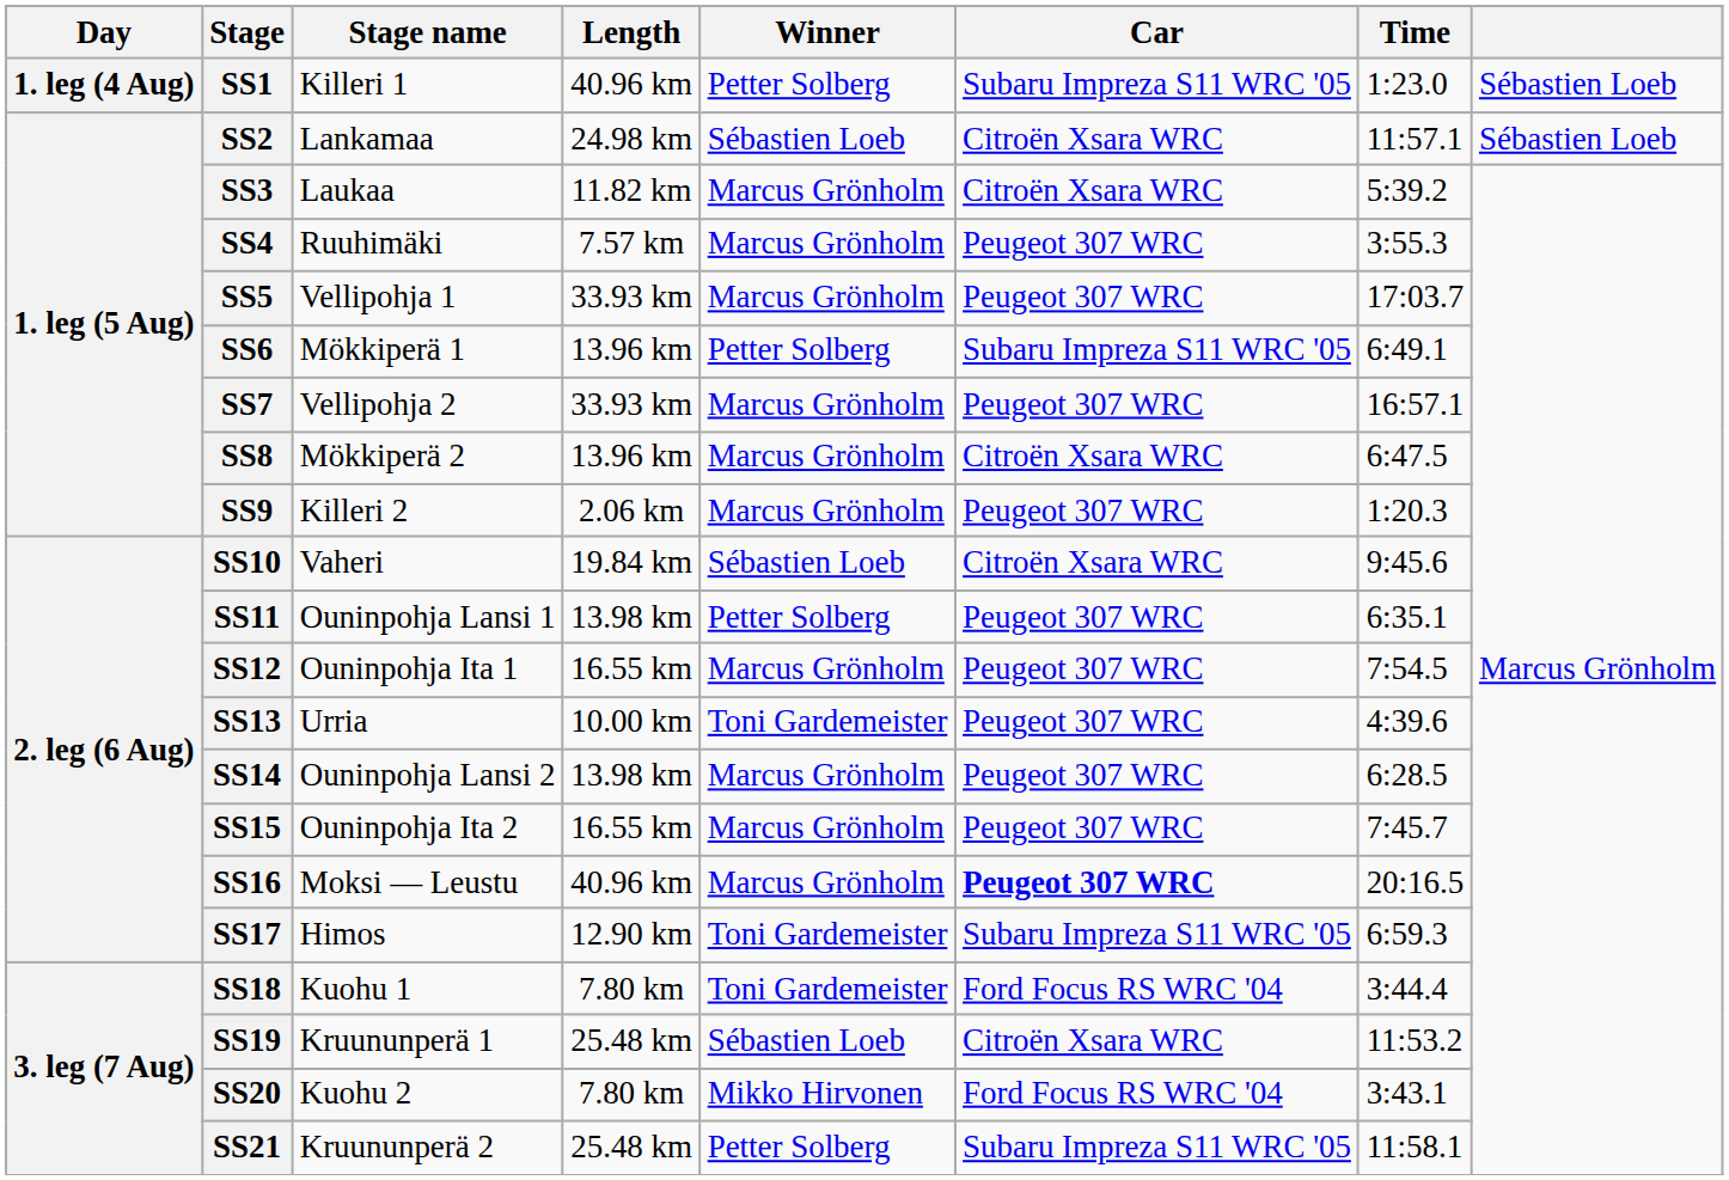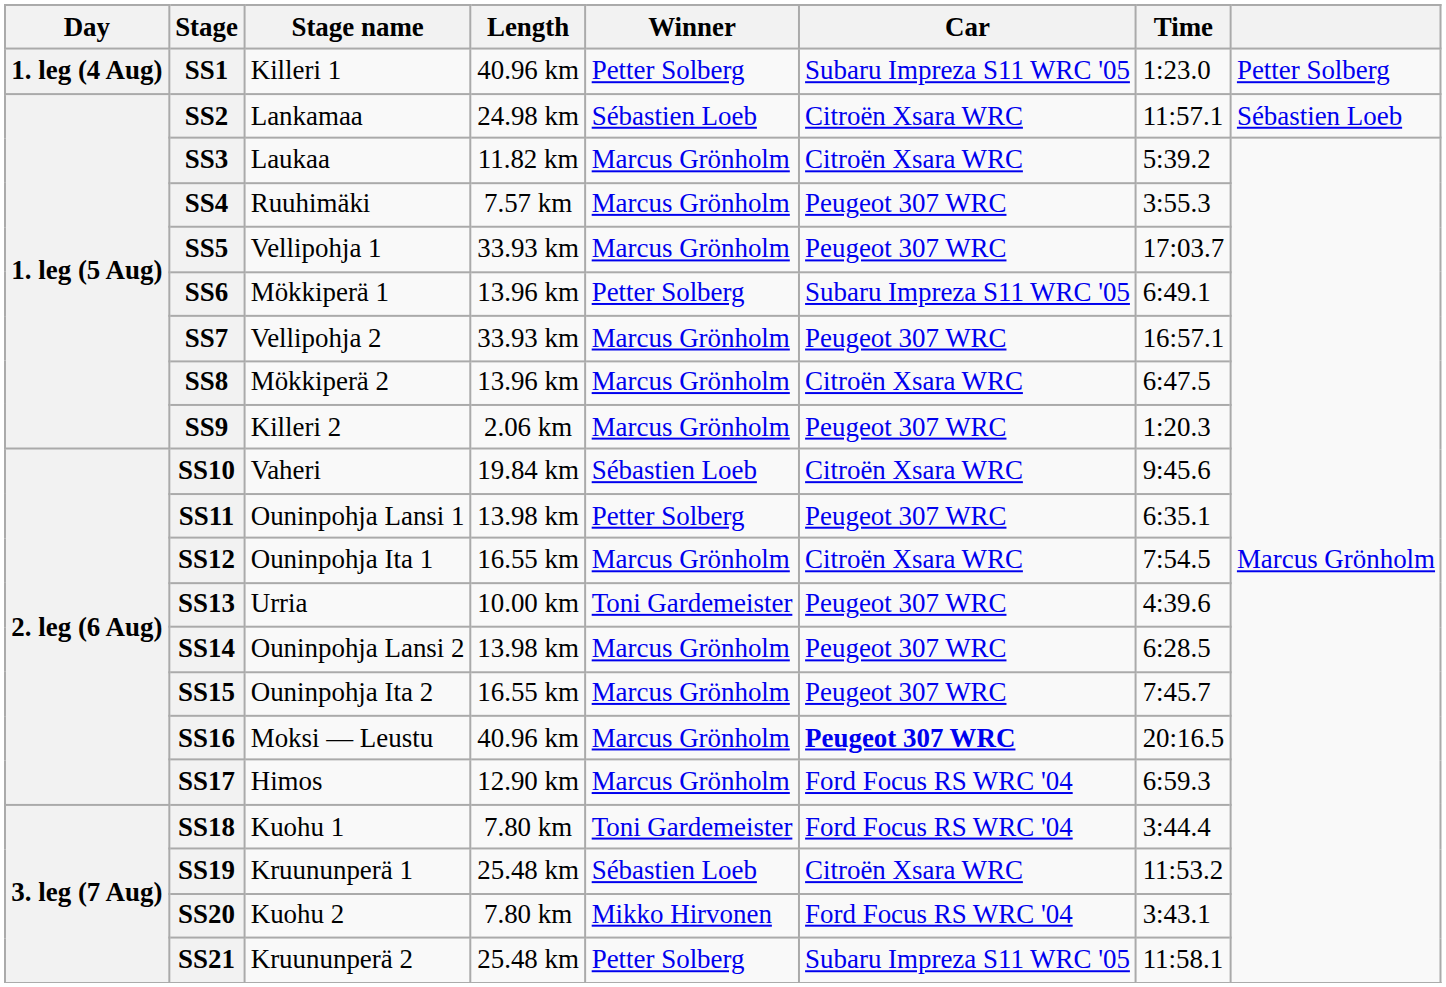 <table class="wikitable" style="font-size: 85%;">
 <tr>
 <th>Day</th>
 <th>Stage</th>
 <th>Stage name</th>
 <th>Length</th>
 <th>Winner</th>
 <th>Car</th>
 <th>Time</th>
 <th></th>
 </tr>
 <tr>
 <th rowspan="1">1. leg (4 Aug)</th>
 <th>SS1</th>
 <td>Killeri 1</td>
 <td align="center">40.96 km</td>
 <td> <a href='#'>Petter Solberg</a></td>
 <td><a href='#'>Subaru Impreza S11 WRC '05</a></td>
 <td>1:23.0</td>
-<td rowspan="1"> <a href='#'>Sébastien Loeb</a></td>
+<td rowspan="1"> <a href='#'>Petter Solberg</a></td>
 </tr>
 <tr>
 <th rowspan="8">1. leg (5 Aug)</th>
 <th>SS2</th>
 <td>Lankamaa</td>
 <td align="center">24.98 km</td>
 <td> <a href='#'>Sébastien Loeb</a></td>
 <td><a href='#'>Citroën Xsara WRC</a></td>
 <td>11:57.1</td>
 <td rowspan="1"> <a href='#'>Sébastien Loeb</a></td>
 </tr>
 <tr>
 <th>SS3</th>
 <td>Laukaa</td>
 <td align="center">11.82 km</td>
 <td> <a href='#'>Marcus Grönholm</a></td>
 <td><a href='#'>Citroën Xsara WRC</a></td>
 <td>5:39.2</td>
 <td rowspan="19"> <a href='#'>Marcus Grönholm</a></td>
 </tr>
 <tr>
 <th>SS4</th>
 <td>Ruuhimäki</td>
 <td align="center">7.57 km</td>
 <td> <a href='#'>Marcus Grönholm</a></td>
 <td><a href='#'>Peugeot 307 WRC</a></td>
 <td>3:55.3</td>
 </tr>
 <tr>
 <th>SS5</th>
 <td>Vellipohja 1</td>
 <td align="center">33.93 km</td>
 <td> <a href='#'>Marcus Grönholm</a></td>
 <td><a href='#'>Peugeot 307 WRC</a></td>
 <td>17:03.7</td>
 </tr>
 <tr>
 <th>SS6</th>
 <td>Mökkiperä 1</td>
 <td align="center">13.96 km</td>
 <td> <a href='#'>Petter Solberg</a></td>
 <td><a href='#'>Subaru Impreza S11 WRC '05</a></td>
 <td>6:49.1</td>
 </tr>
 <tr>
 <th>SS7</th>
 <td>Vellipohja 2</td>
 <td align="center">33.93 km</td>
 <td> <a href='#'>Marcus Grönholm</a></td>
 <td><a href='#'>Peugeot 307 WRC</a></td>
 <td>16:57.1</td>
 </tr>
 <tr>
 <th>SS8</th>
 <td>Mökkiperä 2</td>
 <td align="center">13.96 km</td>
 <td> <a href='#'>Marcus Grönholm</a></td>
 <td><a href='#'>Citroën Xsara WRC</a></td>
 <td>6:47.5</td>
 </tr>
 <tr>
 <th>SS9</th>
 <td>Killeri 2</td>
 <td align="center">2.06 km</td>
 <td> <a href='#'>Marcus Grönholm</a></td>
 <td><a href='#'>Peugeot 307 WRC</a></td>
 <td>1:20.3</td>
 </tr>
 <tr>
 <th rowspan="8">2. leg (6 Aug)</th>
 <th>SS10</th>
 <td>Vaheri</td>
 <td align="center">19.84 km</td>
 <td> <a href='#'>Sébastien Loeb</a></td>
 <td><a href='#'>Citroën Xsara WRC</a></td>
 <td>9:45.6</td>
 </tr>
 <tr>
 <th>SS11</th>
 <td>Ouninpohja Lansi 1</td>
 <td align="center">13.98 km</td>
 <td> <a href='#'>Petter Solberg</a></td>
 <td><a href='#'>Peugeot 307 WRC</a></td>
 <td>6:35.1</td>
 </tr>
 <tr>
 <th>SS12</th>
 <td>Ouninpohja Ita 1</td>
 <td align="center">16.55 km</td>
 <td> <a href='#'>Marcus Grönholm</a></td>
-<td><a href='#'>Peugeot 307 WRC</a></td>
+<td><a href='#'>Citroën Xsara WRC</a></td>
 <td>7:54.5</td>
 </tr>
 <tr>
 <th>SS13</th>
 <td>Urria</td>
 <td align="center">10.00 km</td>
 <td> <a href='#'>Toni Gardemeister</a></td>
 <td><a href='#'>Peugeot 307 WRC</a></td>
 <td>4:39.6</td>
 </tr>
 <tr>
 <th>SS14</th>
 <td>Ouninpohja Lansi 2</td>
 <td align="center">13.98 km</td>
 <td> <a href='#'>Marcus Grönholm</a></td>
 <td><a href='#'>Peugeot 307 WRC</a></td>
 <td>6:28.5</td>
 </tr>
 <tr>
 <th>SS15</th>
 <td>Ouninpohja Ita 2</td>
 <td align="center">16.55 km</td>
 <td> <a href='#'>Marcus Grönholm</a></td>
 <td><a href='#'>Peugeot 307 WRC</a></td>
 <td>7:45.7</td>
 </tr>
 <tr>
 <th>SS16</th>
 <td>Moksi — Leustu</td>
 <td align="center">40.96 km</td>
 <td> <a href='#'>Marcus Grönholm</a></td>
 <td><strong><a href='#'>Peugeot 307 WRC</a></strong></td>
 <td>20:16.5</td>
 </tr>
 <tr>
 <th>SS17</th>
 <td>Himos</td>
 <td align="center">12.90 km</td>
-<td> <a href='#'>Toni Gardemeister</a></td>
-<td><a href='#'>Subaru Impreza S11 WRC '05</a></td>
+<td> <a href='#'>Marcus Grönholm</a></td>
+<td><a href='#'>Ford Focus RS WRC '04</a></td>
 <td>6:59.3</td>
 </tr>
 <tr>
 <th rowspan="4">3. leg (7 Aug)</th>
 <th>SS18</th>
 <td>Kuohu 1</td>
 <td align="center">7.80 km</td>
 <td> <a href='#'>Toni Gardemeister</a></td>
 <td><a href='#'>Ford Focus RS WRC '04</a></td>
 <td>3:44.4</td>
 </tr>
 <tr>
 <th>SS19</th>
 <td>Kruununperä 1</td>
 <td align="center">25.48 km</td>
 <td> <a href='#'>Sébastien Loeb</a></td>
 <td><a href='#'>Citroën Xsara WRC</a></td>
 <td>11:53.2</td>
 </tr>
 <tr>
 <th>SS20</th>
 <td>Kuohu 2</td>
 <td align="center">7.80 km</td>
 <td> <a href='#'>Mikko Hirvonen</a></td>
 <td><a href='#'>Ford Focus RS WRC '04</a></td>
 <td>3:43.1</td>
 </tr>
 <tr>
 <th>SS21</th>
 <td>Kruununperä 2</td>
 <td align="center">25.48 km</td>
 <td> <a href='#'>Petter Solberg</a></td>
 <td><a href='#'>Subaru Impreza S11 WRC '05</a></td>
 <td>11:58.1</td>
 </tr>
 <tr>
 </tr>
 </table>
